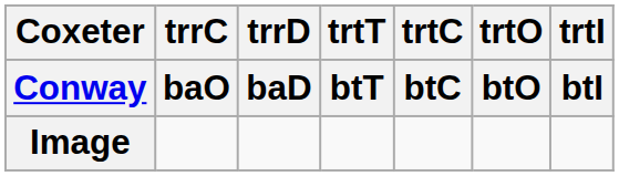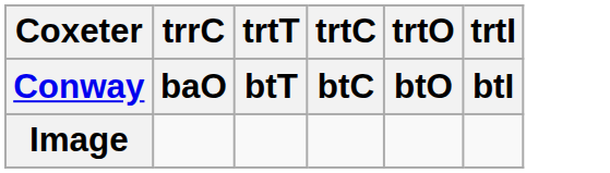 <table class=wikitable>
 <tr>
 <th>Coxeter</th>
 <th>trrC</th>
-<th>trrD</th>
 <th>trtT</th>
 <th>trtC</th>
 <th>trtO</th>
 <th>trtI</th>
 </tr>
 <tr>
 <th><a href='#'>Conway</a></th>
 <th>baO</th>
-<th>baD</th>
 <th>btT</th>
 <th>btC</th>
 <th>btO</th>
 <th>btI</th>
 </tr>
 <tr>
 <th>Image</th>
 <td></td>
 <td></td>
 <td></td>
 <td></td>
 <td></td>
-<td></td>
 </tr>
 </table>
